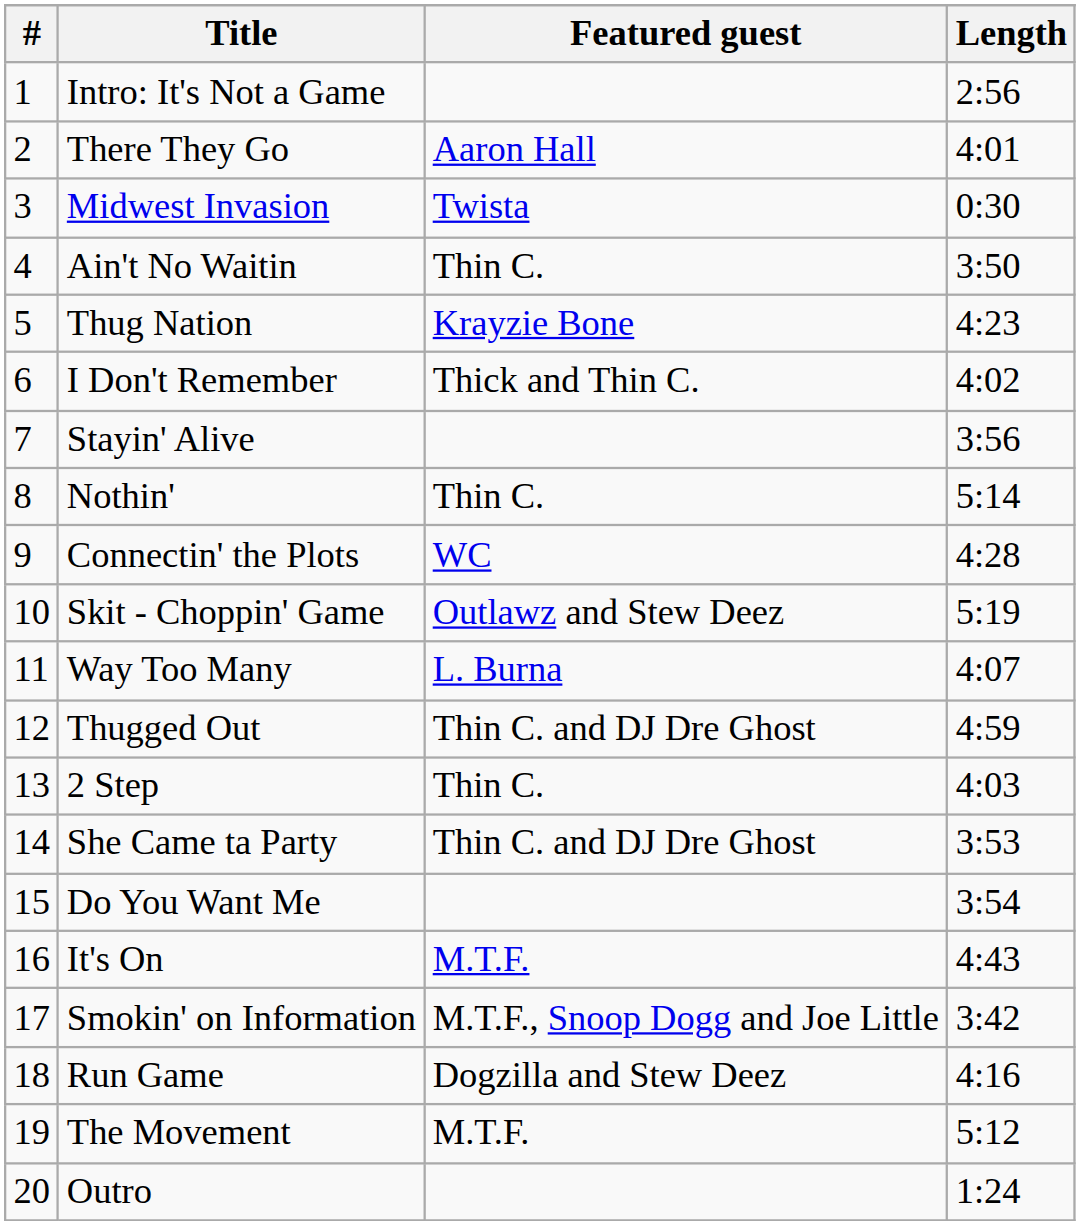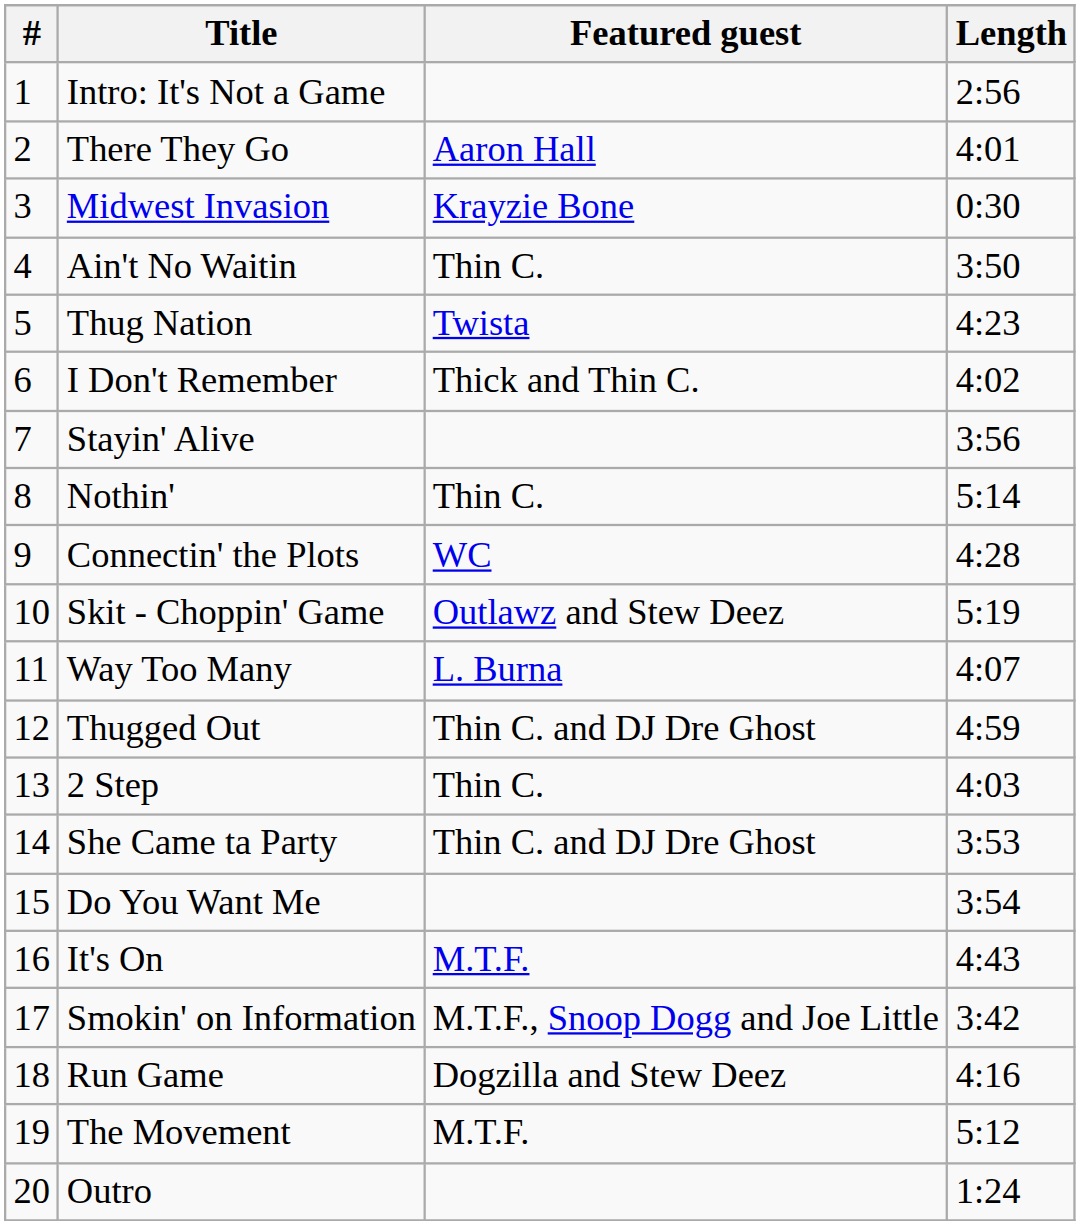 <table class="wikitable">
 <tr>
 </tr>
 <tr>
 <th align="center">#</th>
 <th align="center">Title</th>
 <th align="center">Featured guest</th>
 <th align="center">Length</th>
 </tr>
 <tr>
 <td>1</td>
 <td>Intro: It's Not a Game</td>
 <td></td>
 <td>2:56</td>
 </tr>
 <tr>
 <td>2</td>
 <td>There They Go</td>
 <td><a href='#'>Aaron Hall</a></td>
 <td>4:01</td>
 </tr>
 <tr>
 <td>3</td>
 <td><a href='#'>Midwest Invasion</a></td>
-<td><a href='#'>Twista</a></td>
+<td><a href='#'>Krayzie Bone</a></td>
 <td>0:30</td>
 </tr>
 <tr>
 <td>4</td>
 <td>Ain't No Waitin</td>
 <td>Thin C.</td>
 <td>3:50</td>
 </tr>
 <tr>
 <td>5</td>
 <td>Thug Nation</td>
-<td><a href='#'>Krayzie Bone</a></td>
+<td><a href='#'>Twista</a></td>
 <td>4:23</td>
 </tr>
 <tr>
 <td>6</td>
 <td>I Don't Remember</td>
 <td>Thick and Thin C.</td>
 <td>4:02</td>
 </tr>
 <tr>
 <td>7</td>
 <td>Stayin' Alive</td>
 <td></td>
 <td>3:56</td>
 </tr>
 <tr>
 <td>8</td>
 <td>Nothin'</td>
 <td>Thin C.</td>
 <td>5:14</td>
 </tr>
 <tr>
 <td>9</td>
 <td>Connectin' the Plots</td>
 <td><a href='#'>WC</a></td>
 <td>4:28</td>
 </tr>
 <tr>
 <td>10</td>
 <td>Skit - Choppin' Game</td>
 <td><a href='#'>Outlawz</a> and Stew Deez</td>
 <td>5:19</td>
 </tr>
 <tr>
 <td>11</td>
 <td>Way Too Many</td>
 <td><a href='#'>L. Burna</a></td>
 <td>4:07</td>
 </tr>
 <tr>
 <td>12</td>
 <td>Thugged Out</td>
 <td>Thin C. and DJ Dre Ghost</td>
 <td>4:59</td>
 </tr>
 <tr>
 <td>13</td>
 <td>2 Step</td>
 <td>Thin C.</td>
 <td>4:03</td>
 </tr>
 <tr>
 <td>14</td>
 <td>She Came ta Party</td>
 <td>Thin C. and DJ Dre Ghost</td>
 <td>3:53</td>
 </tr>
 <tr>
 <td>15</td>
 <td>Do You Want Me</td>
 <td></td>
 <td>3:54</td>
 </tr>
 <tr>
 <td>16</td>
 <td>It's On</td>
 <td><a href='#'>M.T.F.</a></td>
 <td>4:43</td>
 </tr>
 <tr>
 <td>17</td>
 <td>Smokin' on Information</td>
 <td>M.T.F., <a href='#'>Snoop Dogg</a> and Joe Little</td>
 <td>3:42</td>
 </tr>
 <tr>
 <td>18</td>
 <td>Run Game</td>
 <td>Dogzilla and Stew Deez</td>
 <td>4:16</td>
 </tr>
 <tr>
 <td>19</td>
 <td>The Movement</td>
 <td>M.T.F.</td>
 <td>5:12</td>
 </tr>
 <tr>
 <td>20</td>
 <td>Outro</td>
 <td></td>
 <td>1:24</td>
 </tr>
 </table>
